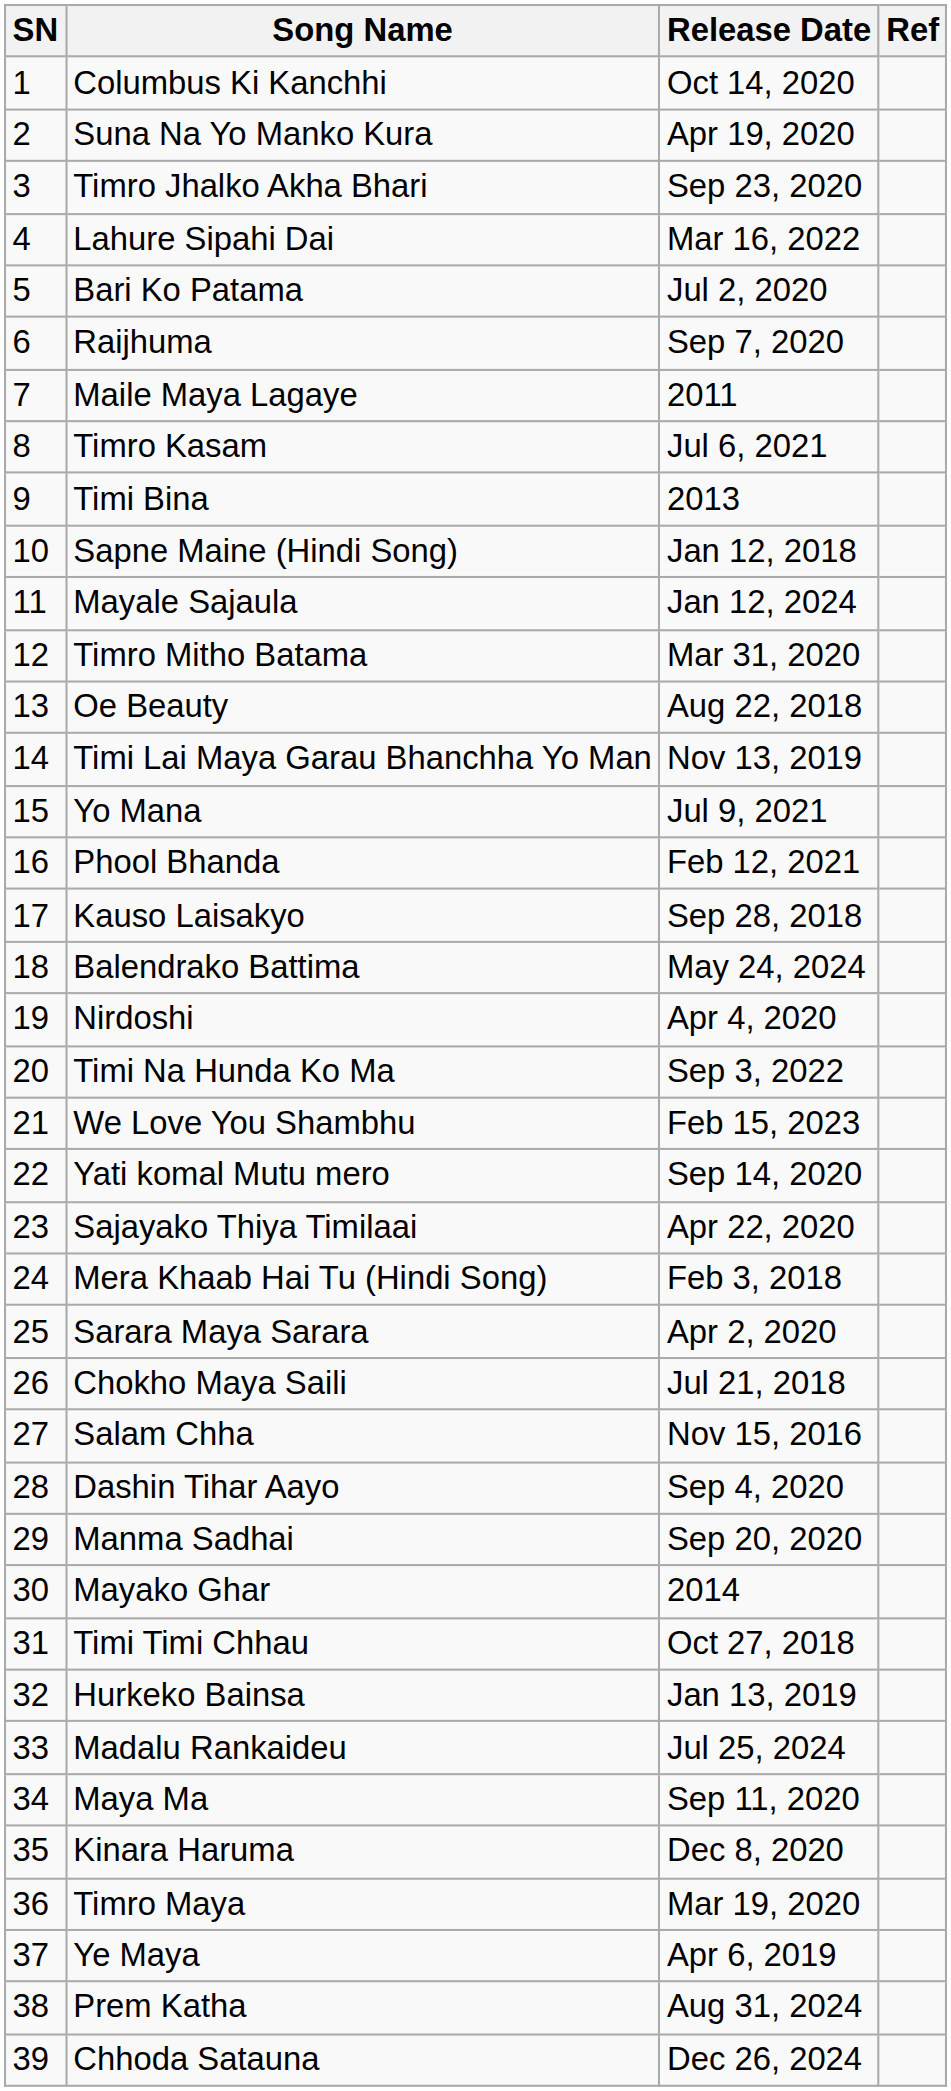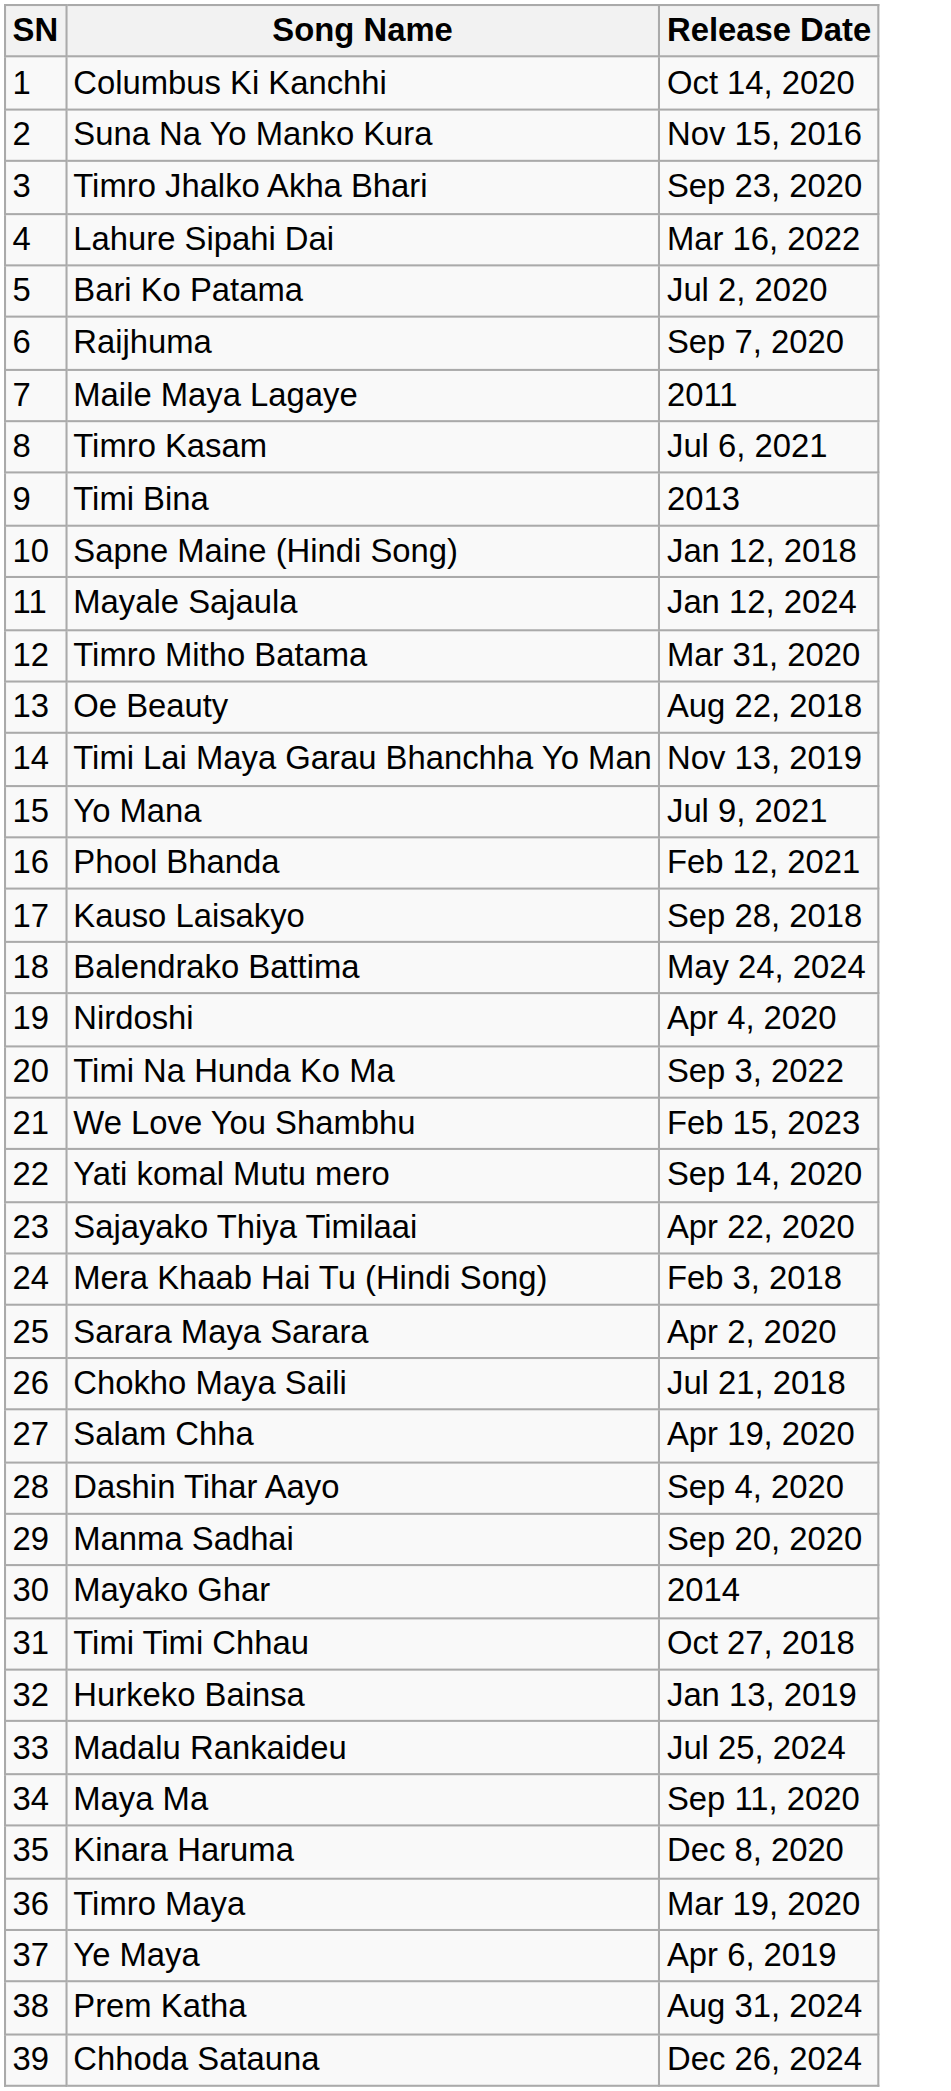 <table role="presentation" class="wikitable mw-collapsible mw-collapsed">
 <tr>
 <th>SN</th>
 <th>Song Name</th>
 <th>Release Date</th>
-<th>Ref</th>
 </tr>
 <tr>
 <td>1</td>
 <td>Columbus Ki Kanchhi</td>
 <td>Oct 14, 2020</td>
-<td></td>
 </tr>
 <tr>
 <td>2</td>
 <td>Suna Na Yo Manko Kura</td>
-<td>Apr 19, 2020</td>
-<td></td>
+<td>Nov 15, 2016</td>
 </tr>
 <tr>
 <td>3</td>
 <td>Timro Jhalko Akha Bhari</td>
 <td>Sep 23, 2020</td>
-<td></td>
 </tr>
 <tr>
 <td>4</td>
 <td>Lahure Sipahi Dai</td>
 <td>Mar 16, 2022</td>
-<td></td>
 </tr>
 <tr>
 <td>5</td>
 <td>Bari Ko Patama</td>
 <td>Jul 2, 2020</td>
-<td></td>
 </tr>
 <tr>
 <td>6</td>
 <td>Raijhuma</td>
 <td>Sep 7, 2020</td>
-<td></td>
 </tr>
 <tr>
 <td>7</td>
 <td>Maile Maya Lagaye</td>
 <td>2011</td>
-<td></td>
 </tr>
 <tr>
 <td>8</td>
 <td>Timro Kasam</td>
 <td>Jul 6, 2021</td>
-<td></td>
 </tr>
 <tr>
 <td>9</td>
 <td>Timi Bina</td>
 <td>2013</td>
-<td></td>
 </tr>
 <tr>
 <td>10</td>
 <td>Sapne Maine (Hindi Song)</td>
 <td>Jan 12, 2018</td>
-<td></td>
 </tr>
 <tr>
 <td>11</td>
 <td>Mayale Sajaula</td>
 <td>Jan 12, 2024</td>
-<td></td>
 </tr>
 <tr>
 <td>12</td>
 <td>Timro Mitho Batama</td>
 <td>Mar 31, 2020</td>
-<td></td>
 </tr>
 <tr>
 <td>13</td>
 <td>Oe Beauty</td>
 <td>Aug 22, 2018</td>
-<td></td>
 </tr>
 <tr>
 <td>14</td>
 <td>Timi Lai Maya Garau Bhanchha Yo Man</td>
 <td>Nov 13, 2019</td>
-<td></td>
 </tr>
 <tr>
 <td>15</td>
 <td>Yo Mana</td>
 <td>Jul 9, 2021</td>
-<td></td>
 </tr>
 <tr>
 <td>16</td>
 <td>Phool Bhanda</td>
 <td>Feb 12, 2021</td>
-<td></td>
 </tr>
 <tr>
 <td>17</td>
 <td>Kauso Laisakyo</td>
 <td>Sep 28, 2018</td>
-<td></td>
 </tr>
 <tr>
 <td>18</td>
 <td>Balendrako Battima</td>
 <td>May 24, 2024</td>
-<td></td>
 </tr>
 <tr>
 <td>19</td>
 <td>Nirdoshi</td>
 <td>Apr 4, 2020</td>
-<td></td>
 </tr>
 <tr>
 <td>20</td>
 <td>Timi Na Hunda Ko Ma</td>
 <td>Sep 3, 2022</td>
-<td></td>
 </tr>
 <tr>
 <td>21</td>
 <td>We Love You Shambhu</td>
 <td>Feb 15, 2023</td>
-<td></td>
 </tr>
 <tr>
 <td>22</td>
 <td>Yati komal Mutu mero</td>
 <td>Sep 14, 2020</td>
-<td></td>
 </tr>
 <tr>
 <td>23</td>
 <td>Sajayako Thiya Timilaai</td>
 <td>Apr 22, 2020</td>
-<td></td>
 </tr>
 <tr>
 <td>24</td>
 <td>Mera Khaab Hai Tu (Hindi Song)</td>
 <td>Feb 3, 2018</td>
-<td></td>
 </tr>
 <tr>
 <td>25</td>
 <td>Sarara Maya Sarara</td>
 <td>Apr 2, 2020</td>
-<td></td>
 </tr>
 <tr>
 <td>26</td>
 <td>Chokho Maya Saili</td>
 <td>Jul 21, 2018</td>
-<td></td>
 </tr>
 <tr>
 <td>27</td>
 <td>Salam Chha</td>
-<td>Nov 15, 2016</td>
-<td></td>
+<td>Apr 19, 2020</td>
 </tr>
 <tr>
 <td>28</td>
 <td>Dashin Tihar Aayo</td>
 <td>Sep 4, 2020</td>
-<td></td>
 </tr>
 <tr>
 <td>29</td>
 <td>Manma Sadhai</td>
 <td>Sep 20, 2020</td>
-<td></td>
 </tr>
 <tr>
 <td>30</td>
 <td>Mayako Ghar</td>
 <td>2014</td>
-<td></td>
 </tr>
 <tr>
 <td>31</td>
 <td>Timi Timi Chhau</td>
 <td>Oct 27, 2018</td>
-<td></td>
 </tr>
 <tr>
 <td>32</td>
 <td>Hurkeko Bainsa</td>
 <td>Jan 13, 2019</td>
-<td></td>
 </tr>
 <tr>
 <td>33</td>
 <td>Madalu Rankaideu</td>
 <td>Jul 25, 2024</td>
-<td></td>
 </tr>
 <tr>
 <td>34</td>
 <td>Maya Ma</td>
 <td>Sep 11, 2020</td>
-<td></td>
 </tr>
 <tr>
 <td>35</td>
 <td>Kinara Haruma</td>
 <td>Dec 8, 2020</td>
-<td></td>
 </tr>
 <tr>
 <td>36</td>
 <td>Timro Maya</td>
 <td>Mar 19, 2020</td>
-<td></td>
 </tr>
 <tr>
 <td>37</td>
 <td>Ye Maya</td>
 <td>Apr 6, 2019</td>
-<td></td>
 </tr>
 <tr>
 <td>38</td>
 <td>Prem Katha</td>
 <td>Aug 31, 2024</td>
-<td></td>
 </tr>
 <tr>
 <td>39</td>
 <td>Chhoda Satauna</td>
 <td>Dec 26, 2024</td>
-<td></td>
 </tr>
 </table>
